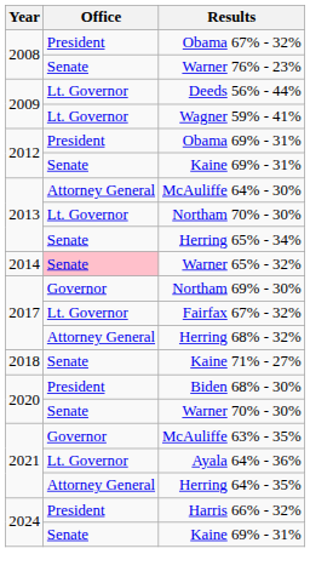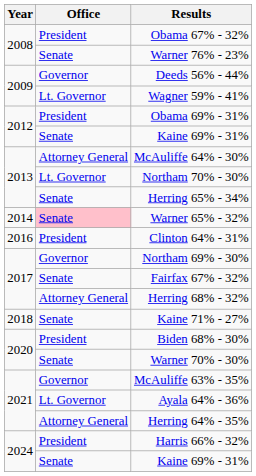 <table class=wikitable>
 <tr>
 <th>Year</th>
 <th>Office</th>
 <th>Results</th>
 </tr>
 <tr>
 <td rowspan=2>2008</td>
 <td><a href='#'>President</a></td>
 <td align="right" ><a href='#'>Obama</a> 67% - 32%</td>
 </tr>
 <tr>
 <td><a href='#'>Senate</a></td>
 <td align="right" ><a href='#'>Warner</a> 76% - 23%</td>
 </tr>
 <tr>
 <td rowspan=2>2009</td>
-<td><a href='#'>Lt. Governor</a></td>
+<td><a href='#'>Governor</a></td>
 <td align="right" ><a href='#'>Deeds</a> 56% - 44%</td>
 </tr>
 <tr>
 <td><a href='#'>Lt. Governor</a></td>
 <td align="right" ><a href='#'>Wagner</a> 59% - 41%</td>
 </tr>
 <tr>
 <td rowspan=2>2012</td>
 <td><a href='#'>President</a></td>
 <td align="right" ><a href='#'>Obama</a> 69% - 31%</td>
 </tr>
 <tr>
 <td><a href='#'>Senate</a></td>
 <td align="right" ><a href='#'>Kaine</a> 69% - 31%</td>
 </tr>
 <tr>
 <td rowspan=3>2013</td>
 <td><a href='#'>Attorney General</a></td>
 <td align="right" ><a href='#'>McAuliffe</a> 64% - 30%</td>
 </tr>
 <tr>
 <td><a href='#'>Lt. Governor</a></td>
 <td align="right" ><a href='#'>Northam</a> 70% - 30%</td>
 </tr>
 <tr>
 <td><a href='#'>Senate</a></td>
 <td align="right" ><a href='#'>Herring</a> 65% - 34%</td>
 </tr>
 <tr>
 <td>2014</td>
 <td style="background: pink;"><a href='#'>Senate</a></td>
 <td align="right" ><a href='#'>Warner</a> 65% - 32%</td>
 </tr>
 <tr>
+<td>2016</td>
+<td><a href='#'>President</a></td>
+<td align="right" ><a href='#'>Clinton</a> 64% - 31%</td>
+</tr>
+<tr>
 <td rowspan=3>2017</td>
 <td><a href='#'>Governor</a></td>
 <td align="right" ><a href='#'>Northam</a> 69% - 30%</td>
 </tr>
 <tr>
-<td><a href='#'>Lt. Governor</a></td>
+<td><a href='#'>Senate</a></td>
 <td align="right" ><a href='#'>Fairfax</a> 67% - 32%</td>
 </tr>
 <tr>
 <td><a href='#'>Attorney General</a></td>
 <td align="right" ><a href='#'>Herring</a> 68% - 32%</td>
 </tr>
 <tr>
 <td>2018</td>
 <td><a href='#'>Senate</a></td>
 <td align="right" ><a href='#'>Kaine</a> 71% - 27%</td>
 </tr>
 <tr>
 <td rowspan=2>2020</td>
 <td><a href='#'>President</a></td>
 <td align="right" ><a href='#'>Biden</a> 68% - 30%</td>
 </tr>
 <tr>
 <td><a href='#'>Senate</a></td>
 <td align="right" ><a href='#'>Warner</a> 70% - 30%</td>
 </tr>
 <tr>
 <td rowspan=3>2021</td>
 <td><a href='#'>Governor</a></td>
 <td align="right" ><a href='#'>McAuliffe</a> 63% - 35%</td>
 </tr>
 <tr>
 <td><a href='#'>Lt. Governor</a></td>
 <td align="right" ><a href='#'>Ayala</a> 64% - 36%</td>
 </tr>
 <tr>
 <td><a href='#'>Attorney General</a></td>
 <td align="right" ><a href='#'>Herring</a> 64% - 35%</td>
 </tr>
 <tr>
 <td rowspan=2>2024</td>
 <td><a href='#'>President</a></td>
 <td align="right" ><a href='#'>Harris</a> 66% - 32%</td>
 </tr>
 <tr>
 <td><a href='#'>Senate</a></td>
 <td align="right" ><a href='#'>Kaine</a> 69% - 31%</td>
 </tr>
 </table>
